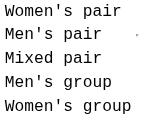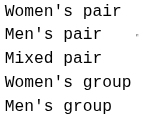 <table>
 <tr>
 <td>Women's pair</td>
 <td></td>
 <td></td>
 <td></td>
 </tr>
 <tr>
 <td>Men's pair</td>
 <td><hr></td>
 <td></td>
 <td></td>
 </tr>
 <tr>
 <td>Mixed pair</td>
 <td></td>
 <td></td>
 <td></td>
 </tr>
 <tr>
+<td>Women's group</td>
+<td></td>
+<td></td>
+<td></td>
+</tr>
+<tr>
 <td>Men's group</td>
 <td></td>
 <td></td>
 <td></td>
 </tr>
-<tr>
-<td>Women's group</td>
-<td></td>
-<td></td>
-<td></td>
-</tr>
 </table>
